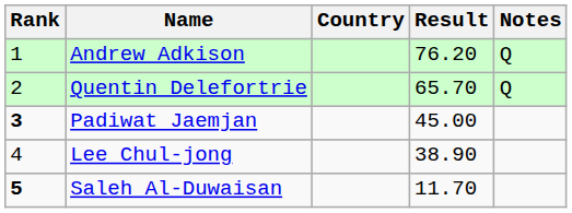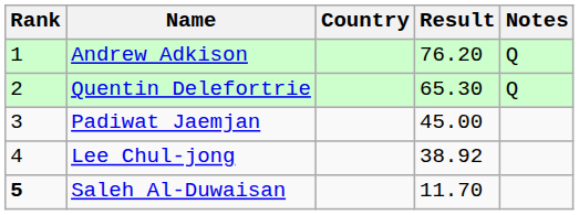 <table class="wikitable" style="font-size:95%" style="text-align:center; width:35em;">
 <tr>
 <th>Rank</th>
 <th>Name</th>
 <th>Country</th>
 <th>Result</th>
 <th>Notes</th>
 </tr>
 <tr bgcolor=ccffcc>
 <td>1</td>
 <td align=left><a href='#'>Andrew Adkison</a></td>
 <td align="left"></td>
 <td>76.20</td>
 <td>Q</td>
 </tr>
 <tr bgcolor=ccffcc>
 <td>2</td>
 <td align=left><a href='#'>Quentin Delefortrie</a></td>
 <td align="left"></td>
-<td>65.70</td>
+<td>65.30</td>
 <td>Q</td>
 </tr>
 <tr>
-<td><strong>3</strong></td>
+<td>3</td>
 <td align=left><a href='#'>Padiwat Jaemjan</a></td>
 <td align="left"></td>
 <td>45.00</td>
 <td></td>
 </tr>
 <tr>
 <td>4</td>
 <td align=left><a href='#'>Lee Chul-jong</a></td>
 <td align=left></td>
-<td>38.90</td>
+<td>38.92</td>
 <td></td>
 </tr>
 <tr>
 <td><strong>5</strong></td>
 <td align=left><a href='#'>Saleh Al-Duwaisan</a></td>
 <td align=left></td>
 <td>11.70</td>
 <td></td>
 </tr>
 </table>
